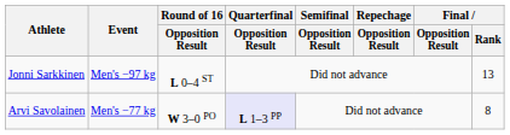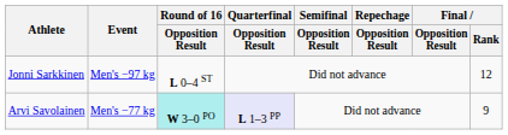 <table class="wikitable" style="font-size:90%">
 <tr>
 <th rowspan=2>Athlete</th>
 <th rowspan=2>Event</th>
 <th>Round of 16</th>
 <th>Quarterfinal</th>
 <th>Semifinal</th>
 <th>Repechage</th>
 <th colspan=2>Final / </th>
 </tr>
 <tr style="font-size: 95%">
 <th>Opposition<br>Result</th>
 <th>Opposition<br>Result</th>
 <th>Opposition<br>Result</th>
 <th>Opposition<br>Result</th>
 <th>Opposition<br>Result</th>
 <th>Rank</th>
 </tr>
 <tr align=center>
 <td align=left><a href='#'>Jonni Sarkkinen</a></td>
 <td align=left><a href='#'>Men's −97 kg</a></td>
 <td><br><strong>L</strong> 0–4 <sup>ST</sup></td>
 <td colspan=4>Did not advance</td>
-<td>13</td>
+<td>12</td>
 </tr>
 <tr align=center>
 <td align=left><a href='#'>Arvi Savolainen</a></td>
 <td align=left><a href='#'>Men's −77 kg</a></td>
-<td><br><strong>W</strong> 3–0 <sup>PO</sup></td>
+<td style="background: paleturquoise;"><br><strong>W</strong> 3–0 <sup>PO</sup></td>
 <td style="background: lavender;"><br><strong>L</strong> 1–3 <sup>PP</sup></td>
 <td colspan=3>Did not advance</td>
-<td>8</td>
+<td>9</td>
 </tr>
 </table>
